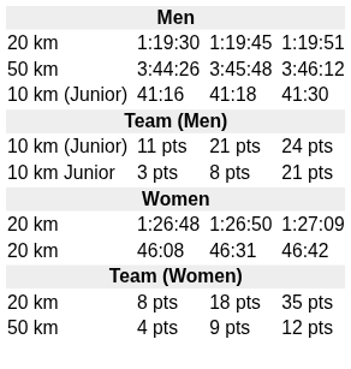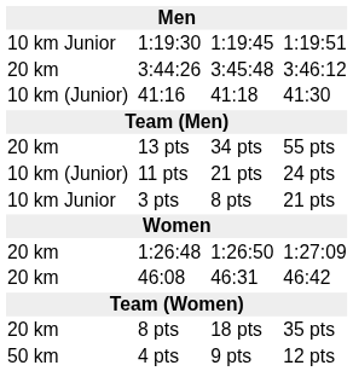 <table>
 <tr>
 <td colspan=7 bgcolor=#eeeeee style=text-align:center;><strong>Men</strong></td>
 </tr>
 <tr>
-<td>20 km </td>
+<td>10 km Junior</td>
 <td></td>
 <td>1:19:30</td>
 <td></td>
 <td>1:19:45</td>
 <td></td>
 <td>1:19:51</td>
 </tr>
 <tr>
-<td>50 km </td>
+<td>20 km </td>
 <td></td>
 <td>3:44:26</td>
 <td></td>
 <td>3:45:48</td>
 <td></td>
 <td>3:46:12</td>
 </tr>
 <tr>
 <td>10 km (Junior)</td>
 <td></td>
 <td>41:16</td>
 <td></td>
 <td>41:18</td>
 <td></td>
 <td>41:30</td>
 </tr>
 <tr>
 <td colspan=7 bgcolor=#eeeeee style=text-align:center;><strong>Team (Men)</strong></td>
+</tr>
+<tr>
+<td>20 km</td>
+<td></td>
+<td>13 pts</td>
+<td></td>
+<td>34 pts</td>
+<td></td>
+<td>55 pts</td>
 </tr>
 <tr>
 <td>10 km (Junior)</td>
 <td></td>
 <td>11 pts</td>
 <td></td>
 <td>21 pts</td>
 <td></td>
 <td>24 pts</td>
 </tr>
 <tr>
 <td>10 km Junior</td>
 <td></td>
 <td>3 pts</td>
 <td></td>
 <td>8 pts</td>
 <td></td>
 <td>21 pts</td>
 </tr>
 <tr>
 <td colspan=7 bgcolor=#eeeeee style=text-align:center;><strong>Women</strong></td>
 </tr>
 <tr>
 <td>20 km </td>
 <td></td>
 <td>1:26:48</td>
 <td></td>
 <td>1:26:50</td>
 <td></td>
 <td>1:27:09</td>
 </tr>
 <tr>
 <td>20 km </td>
 <td></td>
 <td>46:08</td>
 <td></td>
 <td>46:31</td>
 <td></td>
 <td>46:42</td>
 </tr>
 <tr>
 <td colspan=7 bgcolor=#eeeeee style=text-align:center;><strong>Team (Women)</strong></td>
 </tr>
 <tr>
 <td>20 km</td>
 <td></td>
 <td>8 pts</td>
 <td></td>
 <td>18 pts</td>
 <td></td>
 <td>35 pts</td>
 </tr>
 <tr>
 <td>50 km</td>
 <td></td>
 <td>4 pts</td>
 <td></td>
 <td>9 pts</td>
 <td></td>
 <td>12 pts</td>
 </tr>
 </table>
